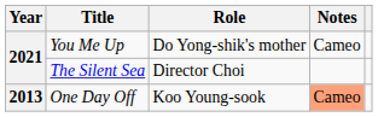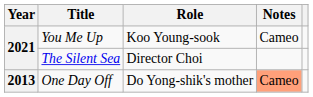 <table class="wikitable sortable plainrowheaders">
 <tr>
 <th scope="col">Year</th>
 <th scope="col">Title</th>
 <th scope="col">Role</th>
 <th scope="col" class="unsortable">Notes</th>
 <th scope="col" class="unsortable"></th>
 </tr>
 <tr>
 <th scope="row" rowspan=2>2021</th>
 <td><em>You Me Up</em></td>
-<td>Do Yong-shik's mother</td>
+<td>Koo Young-sook</td>
 <td>Cameo</td>
 <td></td>
 </tr>
 <tr>
 <td><em><a href='#'>The Silent Sea</a></em></td>
 <td>Director Choi</td>
 <td></td>
 <td></td>
 </tr>
 <tr>
 <th scope="row">2013</th>
 <td><em>One Day Off</em></td>
-<td>Koo Young-sook</td>
+<td>Do Yong-shik's mother</td>
 <td style="background: lightsalmon;">Cameo</td>
 <td></td>
 </tr>
 </table>
